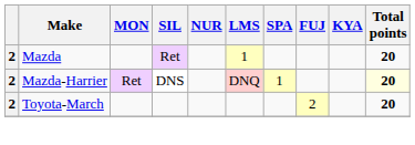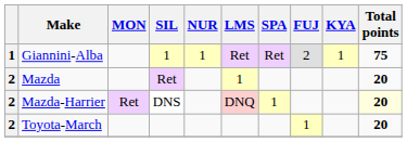 <table class="wikitable" style="font-size: 85%; text-align:center;">
 <tr>
 <th valign=middle></th>
 <th valign=middle>Make</th>
 <th><a href='#'>MON</a><br></th>
 <th><a href='#'>SIL</a><br></th>
 <th><a href='#'>NUR</a><br></th>
 <th><a href='#'>LMS</a><br></th>
 <th><a href='#'>SPA</a><br></th>
 <th><a href='#'>FUJ</a><br></th>
 <th><a href='#'>KYA</a><br></th>
 <th valign=middle>Total<br>points</th>
+</tr>
+<tr>
+<th>1</th>
+<td align=left><a href='#'>Giannini</a>-<a href='#'>Alba</a></td>
+<td></td>
+<td style="background:#FFFFBF;">1</td>
+<td style="background:#FFFFBF;">1</td>
+<td style="background:#EFCFFF;">Ret</td>
+<td style="background:#EFCFFF;">Ret</td>
+<td style="background:#DFDFDF;">2</td>
+<td style="background:#FFFFBF;">1</td>
+<td><strong>75</strong></td>
 </tr>
 <tr>
 <th>2</th>
 <td align=left><a href='#'>Mazda</a></td>
 <td></td>
 <td style="background:#EFCFFF;">Ret</td>
 <td></td>
 <td style="background:#FFFFBF;">1</td>
 <td></td>
 <td></td>
 <td></td>
 <td><strong>20</strong></td>
 </tr>
 <tr>
 <th>2</th>
 <td align=left><a href='#'>Mazda</a>-<a href='#'>Harrier</a></td>
 <td style="background:#EFCFFF;">Ret</td>
 <td style="background:#FFFFFF;">DNS</td>
 <td></td>
 <td style="background:#FFCFCF;">DNQ</td>
 <td style="background:#FFFFBF;">1</td>
 <td></td>
 <td></td>
 <td style="background: lightyellow;"><strong>20</strong></td>
 </tr>
 <tr>
 <th>2</th>
 <td align=left><a href='#'>Toyota</a>-<a href='#'>March</a></td>
 <td></td>
 <td></td>
 <td></td>
 <td></td>
 <td></td>
-<td style="background:#FFFFBF;">2</td>
+<td style="background:#FFFFBF;">1</td>
 <td></td>
 <td><strong>20</strong></td>
 </tr>
 <tr>
 </tr>
 </table>
